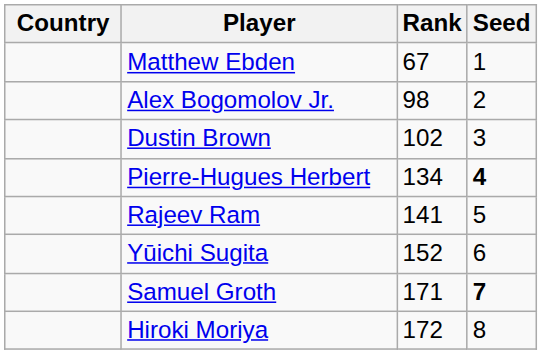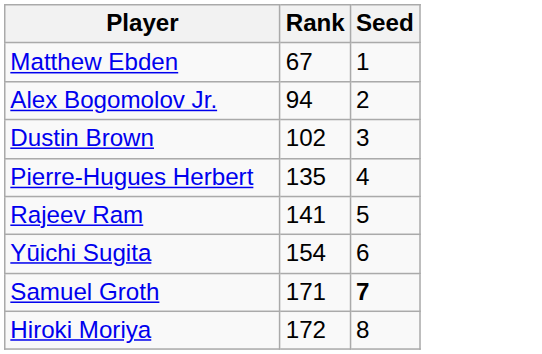 <table class="sortable wikitable">
 <tr>
-<th width="70">Country</th>
 <th width="175">Player</th>
 <th>Rank</th>
 <th>Seed</th>
 </tr>
 <tr>
-<td></td>
 <td><a href='#'>Matthew Ebden</a></td>
 <td>67</td>
 <td>1</td>
 </tr>
 <tr>
-<td></td>
 <td><a href='#'>Alex Bogomolov Jr.</a></td>
-<td>98</td>
+<td>94</td>
 <td>2</td>
 </tr>
 <tr>
-<td></td>
 <td><a href='#'>Dustin Brown</a></td>
 <td>102</td>
 <td>3</td>
 </tr>
 <tr>
-<td></td>
 <td><a href='#'>Pierre-Hugues Herbert</a></td>
-<td>134</td>
-<td><strong>4</strong></td>
+<td>135</td>
+<td>4</td>
 </tr>
 <tr>
-<td></td>
 <td><a href='#'>Rajeev Ram</a></td>
 <td>141</td>
 <td>5</td>
 </tr>
 <tr>
-<td></td>
 <td><a href='#'>Yūichi Sugita</a></td>
-<td>152</td>
+<td>154</td>
 <td>6</td>
 </tr>
 <tr>
-<td></td>
 <td><a href='#'>Samuel Groth</a></td>
 <td>171</td>
 <td><strong>7</strong></td>
 </tr>
 <tr>
-<td></td>
 <td><a href='#'>Hiroki Moriya</a></td>
 <td>172</td>
 <td>8</td>
 </tr>
 </table>
